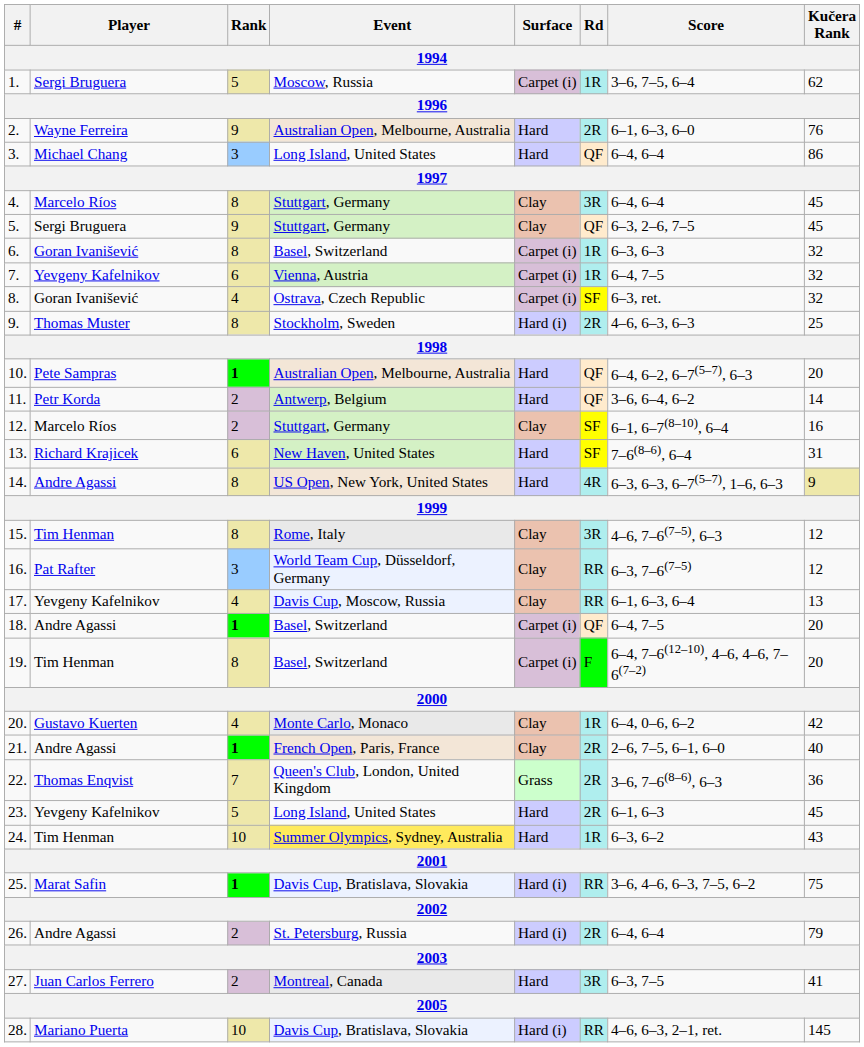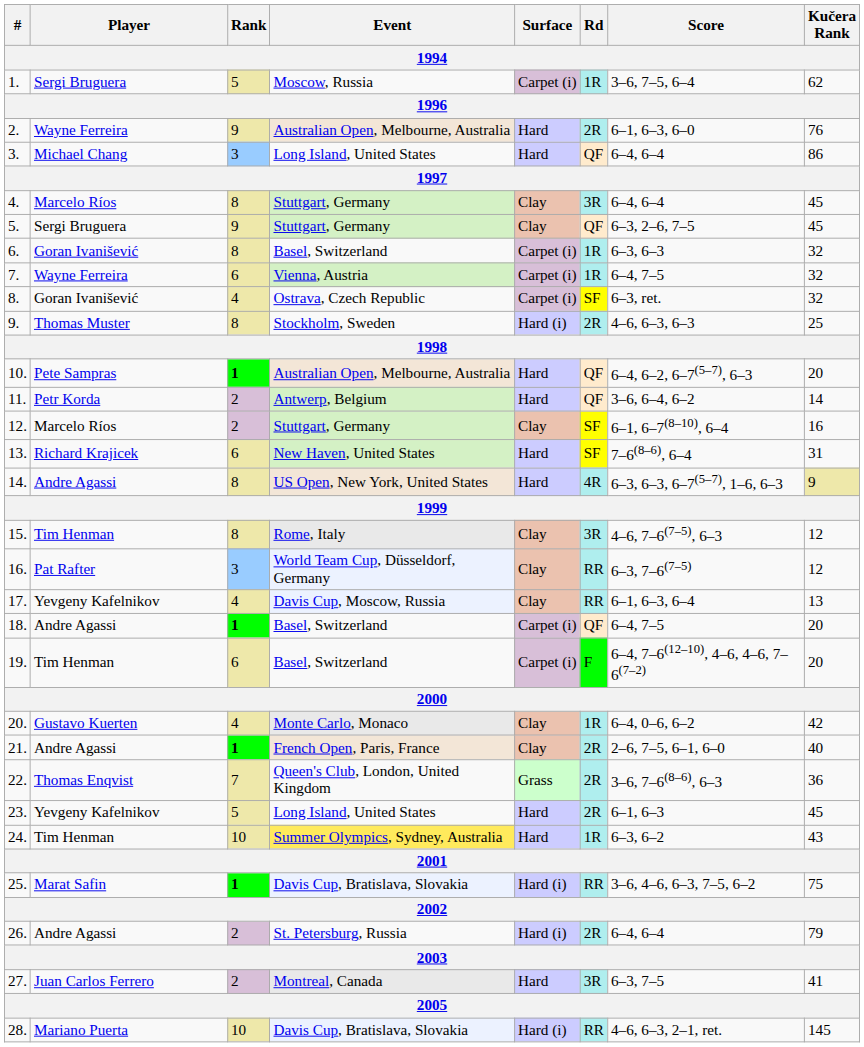 <table class="wikitable sortable">
 <tr>
 <th>#</th>
 <th width=200>Player</th>
 <th>Rank</th>
 <th width=250>Event</th>
 <th>Surface</th>
 <th>Rd</th>
 <th width=200>Score</th>
 <th>Kučera<br>Rank</th>
 </tr>
 <tr>
 <th colspan=8><a href='#'>1994</a></th>
 </tr>
 <tr>
 <td>1.</td>
 <td> <a href='#'>Sergi Bruguera</a></td>
 <td bgcolor=EEE8AA>5</td>
 <td><a href='#'>Moscow</a>, Russia</td>
 <td bgcolor=thistle>Carpet (i)</td>
 <td bgcolor=afeeee>1R</td>
 <td>3–6, 7–5, 6–4</td>
 <td>62</td>
 </tr>
 <tr>
 <th colspan=8><a href='#'>1996</a></th>
 </tr>
 <tr>
 <td>2.</td>
 <td> <a href='#'>Wayne Ferreira</a></td>
 <td bgcolor=EEE8AA>9</td>
 <td bgcolor=f3e6d7><a href='#'>Australian Open</a>, Melbourne, Australia</td>
 <td bgcolor=CCCCFF>Hard</td>
 <td bgcolor=afeeee>2R</td>
 <td>6–1, 6–3, 6–0</td>
 <td>76</td>
 </tr>
 <tr>
 <td>3.</td>
 <td> <a href='#'>Michael Chang</a></td>
 <td bgcolor=99ccff>3</td>
 <td><a href='#'>Long Island</a>, United States</td>
 <td bgcolor=CCCCFF>Hard</td>
 <td bgcolor=ffebcd>QF</td>
 <td>6–4, 6–4</td>
 <td>86</td>
 </tr>
 <tr>
 <th colspan=8><a href='#'>1997</a></th>
 </tr>
 <tr>
 <td>4.</td>
 <td> <a href='#'>Marcelo Ríos</a></td>
 <td bgcolor=EEE8AA>8</td>
 <td bgcolor=d4f1c5><a href='#'>Stuttgart</a>, Germany</td>
 <td bgcolor=#ebc2af>Clay</td>
 <td bgcolor=afeeee>3R</td>
 <td>6–4, 6–4</td>
 <td>45</td>
 </tr>
 <tr>
 <td>5.</td>
 <td> Sergi Bruguera</td>
 <td bgcolor=EEE8AA>9</td>
 <td bgcolor=d4f1c5><a href='#'>Stuttgart</a>, Germany</td>
 <td bgcolor=#ebc2af>Clay</td>
 <td bgcolor=ffebcd>QF</td>
 <td>6–3, 2–6, 7–5</td>
 <td>45</td>
 </tr>
 <tr>
 <td>6.</td>
 <td> <a href='#'>Goran Ivanišević</a></td>
 <td bgcolor=EEE8AA>8</td>
 <td><a href='#'>Basel</a>, Switzerland</td>
 <td bgcolor=thistle>Carpet (i)</td>
 <td bgcolor=afeeee>1R</td>
 <td>6–3, 6–3</td>
 <td>32</td>
 </tr>
 <tr>
 <td>7.</td>
-<td> <a href='#'>Yevgeny Kafelnikov</a></td>
+<td> <a href='#'>Wayne Ferreira</a></td>
 <td bgcolor=EEE8AA>6</td>
 <td bgcolor=d4f1c5><a href='#'>Vienna</a>, Austria</td>
 <td bgcolor=thistle>Carpet (i)</td>
 <td bgcolor=afeeee>1R</td>
 <td>6–4, 7–5</td>
 <td>32</td>
 </tr>
 <tr>
 <td>8.</td>
 <td> Goran Ivanišević</td>
 <td bgcolor=EEE8AA>4</td>
 <td><a href='#'>Ostrava</a>, Czech Republic</td>
 <td bgcolor=thistle>Carpet (i)</td>
 <td bgcolor=yellow>SF</td>
 <td>6–3, ret.</td>
 <td>32</td>
 </tr>
 <tr>
 <td>9.</td>
 <td> <a href='#'>Thomas Muster</a></td>
 <td bgcolor=EEE8AA>8</td>
 <td><a href='#'>Stockholm</a>, Sweden</td>
 <td bgcolor=CCCCFF>Hard (i)</td>
 <td bgcolor=afeeee>2R</td>
 <td>4–6, 6–3, 6–3</td>
 <td>25</td>
 </tr>
 <tr>
 <th colspan=8><a href='#'>1998</a></th>
 </tr>
 <tr>
 <td>10.</td>
 <td> <a href='#'>Pete Sampras</a></td>
 <td bgcolor=lime><strong>1</strong></td>
 <td bgcolor=f3e6d7><a href='#'>Australian Open</a>, Melbourne, Australia</td>
 <td bgcolor=CCCCFF>Hard</td>
 <td bgcolor=ffebcd>QF</td>
 <td>6–4, 6–2, 6–7<sup>(5–7)</sup>, 6–3</td>
 <td>20</td>
 </tr>
 <tr>
 <td>11.</td>
 <td> <a href='#'>Petr Korda</a></td>
 <td bgcolor=thistle>2</td>
 <td bgcolor=d4f1c5><a href='#'>Antwerp</a>, Belgium</td>
 <td bgcolor=CCCCFF>Hard</td>
 <td bgcolor=ffebcd>QF</td>
 <td>3–6, 6–4, 6–2</td>
 <td>14</td>
 </tr>
 <tr>
 <td>12.</td>
 <td> Marcelo Ríos</td>
 <td bgcolor=thistle>2</td>
 <td bgcolor=d4f1c5><a href='#'>Stuttgart</a>, Germany</td>
 <td bgcolor=#ebc2af>Clay</td>
 <td bgcolor=yellow>SF</td>
 <td>6–1, 6–7<sup>(8–10)</sup>, 6–4</td>
 <td>16</td>
 </tr>
 <tr>
 <td>13.</td>
 <td> <a href='#'>Richard Krajicek</a></td>
 <td bgcolor=EEE8AA>6</td>
 <td bgcolor=d4f1c5><a href='#'>New Haven</a>, United States</td>
 <td bgcolor=CCCCFF>Hard</td>
 <td bgcolor=yellow>SF</td>
 <td>7–6<sup>(8–6)</sup>, 6–4</td>
 <td>31</td>
 </tr>
 <tr>
 <td>14.</td>
 <td> <a href='#'>Andre Agassi</a></td>
 <td bgcolor=EEE8AA>8</td>
 <td bgcolor=f3e6d7><a href='#'>US Open</a>, New York, United States</td>
 <td bgcolor=CCCCFF>Hard</td>
 <td bgcolor=afeeee>4R</td>
 <td>6–3, 6–3, 6–7<sup>(5–7)</sup>, 1–6, 6–3</td>
 <td bgcolor=EEE8AA>9</td>
 </tr>
 <tr>
 <th colspan=8><a href='#'>1999</a></th>
 </tr>
 <tr>
 <td>15.</td>
 <td> <a href='#'>Tim Henman</a></td>
 <td bgcolor=EEE8AA>8</td>
 <td bgcolor=e9e9e9><a href='#'>Rome</a>, Italy</td>
 <td bgcolor=#ebc2af>Clay</td>
 <td bgcolor=afeeee>3R</td>
 <td>4–6, 7–6<sup>(7–5)</sup>, 6–3</td>
 <td>12</td>
 </tr>
 <tr>
 <td>16.</td>
 <td> <a href='#'>Pat Rafter</a></td>
 <td bgcolor=99ccff>3</td>
 <td bgcolor=ECF2FF><a href='#'>World Team Cup</a>, Düsseldorf, Germany</td>
 <td bgcolor=#ebc2af>Clay</td>
 <td bgcolor=afeeee>RR</td>
 <td>6–3, 7–6<sup>(7–5)</sup></td>
 <td>12</td>
 </tr>
 <tr>
 <td>17.</td>
 <td> Yevgeny Kafelnikov</td>
 <td bgcolor=EEE8AA>4</td>
 <td bgcolor=ECF2FF><a href='#'>Davis Cup</a>, Moscow, Russia</td>
 <td bgcolor=#ebc2af>Clay</td>
 <td bgcolor=afeeee>RR</td>
 <td>6–1, 6–3, 6–4</td>
 <td>13</td>
 </tr>
 <tr>
 <td>18.</td>
 <td> Andre Agassi</td>
 <td bgcolor=lime><strong>1</strong></td>
 <td><a href='#'>Basel</a>, Switzerland</td>
 <td bgcolor=thistle>Carpet (i)</td>
 <td bgcolor=ffebcd>QF</td>
 <td>6–4, 7–5</td>
 <td>20</td>
 </tr>
 <tr>
 <td>19.</td>
 <td> Tim Henman</td>
-<td bgcolor=EEE8AA>8</td>
+<td bgcolor=EEE8AA>6</td>
 <td><a href='#'>Basel</a>, Switzerland</td>
 <td bgcolor=thistle>Carpet (i)</td>
 <td bgcolor=lime>F</td>
 <td>6–4, 7–6<sup>(12–10)</sup>, 4–6, 4–6, 7–6<sup>(7–2)</sup></td>
 <td>20</td>
 </tr>
 <tr>
 <th colspan=8><a href='#'>2000</a></th>
 </tr>
 <tr>
 <td>20.</td>
 <td> <a href='#'>Gustavo Kuerten</a></td>
 <td bgcolor=EEE8AA>4</td>
 <td bgcolor=e9e9e9><a href='#'>Monte Carlo</a>, Monaco</td>
 <td bgcolor=#ebc2af>Clay</td>
 <td bgcolor=afeeee>1R</td>
 <td>6–4, 0–6, 6–2</td>
 <td>42</td>
 </tr>
 <tr>
 <td>21.</td>
 <td> Andre Agassi</td>
 <td bgcolor=lime><strong>1</strong></td>
 <td bgcolor=f3e6d7><a href='#'>French Open</a>, Paris, France</td>
 <td bgcolor=#ebc2af>Clay</td>
 <td bgcolor=afeeee>2R</td>
 <td>2–6, 7–5, 6–1, 6–0</td>
 <td>40</td>
 </tr>
 <tr>
 <td>22.</td>
 <td> <a href='#'>Thomas Enqvist</a></td>
 <td bgcolor=EEE8AA>7</td>
 <td><a href='#'>Queen's Club</a>, London, United Kingdom</td>
 <td bgcolor=#cfc>Grass</td>
 <td bgcolor=afeeee>2R</td>
 <td>3–6, 7–6<sup>(8–6)</sup>, 6–3</td>
 <td>36</td>
 </tr>
 <tr>
 <td>23.</td>
 <td> Yevgeny Kafelnikov</td>
 <td bgcolor=EEE8AA>5</td>
 <td><a href='#'>Long Island</a>, United States</td>
 <td bgcolor=CCCCFF>Hard</td>
 <td bgcolor=afeeee>2R</td>
 <td>6–1, 6–3</td>
 <td>45</td>
 </tr>
 <tr>
 <td>24.</td>
 <td> Tim Henman</td>
 <td bgcolor=EEE8AA>10</td>
 <td bgcolor=FFEA5C><a href='#'>Summer Olympics</a>, Sydney, Australia</td>
 <td bgcolor=CCCCFF>Hard</td>
 <td bgcolor=afeeee>1R</td>
 <td>6–3, 6–2</td>
 <td>43</td>
 </tr>
 <tr>
 <th colspan=8><a href='#'>2001</a></th>
 </tr>
 <tr>
 <td>25.</td>
 <td> <a href='#'>Marat Safin</a></td>
 <td bgcolor=lime><strong>1</strong></td>
 <td bgcolor=ECF2FF><a href='#'>Davis Cup</a>, Bratislava, Slovakia</td>
 <td bgcolor=CCCCFF>Hard (i)</td>
 <td bgcolor=afeeee>RR</td>
 <td>3–6, 4–6, 6–3, 7–5, 6–2</td>
 <td>75</td>
 </tr>
 <tr>
 <th colspan=8><a href='#'>2002</a></th>
 </tr>
 <tr>
 <td>26.</td>
 <td> Andre Agassi</td>
 <td bgcolor=thistle>2</td>
 <td><a href='#'>St. Petersburg</a>, Russia</td>
 <td bgcolor=CCCCFF>Hard (i)</td>
 <td bgcolor=afeeee>2R</td>
 <td>6–4, 6–4</td>
 <td>79</td>
 </tr>
 <tr>
 <th colspan=8><a href='#'>2003</a></th>
 </tr>
 <tr>
 <td>27.</td>
 <td> <a href='#'>Juan Carlos Ferrero</a></td>
 <td bgcolor=thistle>2</td>
 <td bgcolor=e9e9e9><a href='#'>Montreal</a>, Canada</td>
 <td bgcolor=CCCCFF>Hard</td>
 <td bgcolor=afeeee>3R</td>
 <td>6–3, 7–5</td>
 <td>41</td>
 </tr>
 <tr>
 <th colspan=8><a href='#'>2005</a></th>
 </tr>
 <tr>
 <td>28.</td>
 <td> <a href='#'>Mariano Puerta</a></td>
 <td bgcolor=EEE8AA>10</td>
 <td bgcolor=ECF2FF><a href='#'>Davis Cup</a>, Bratislava, Slovakia</td>
 <td bgcolor=CCCCFF>Hard (i)</td>
 <td bgcolor=afeeee>RR</td>
 <td>4–6, 6–3, 2–1, ret.</td>
 <td>145</td>
 </tr>
 </table>
